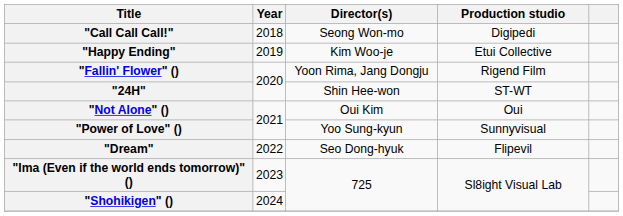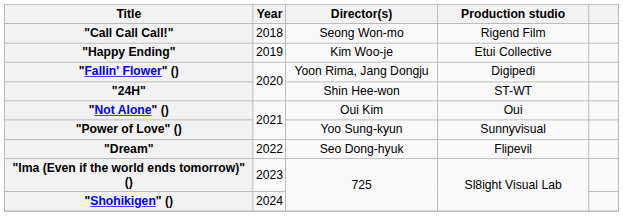 <table class="wikitable sortable plainrowheaders" style="text-align:center;">
 <tr>
 <th scope="col" style="width:20em;">Title</th>
 <th scope="col" style="width:2em;">Year</th>
 <th scope="col" style="width:12em;">Director(s)</th>
 <th scope="col" style="width:12em;">Production studio</th>
 <th scope="col" style="width:2em;" class="unsortable"></th>
 </tr>
 <tr>
 <th scope="row">"Call Call Call!"</th>
 <td>2018</td>
 <td>Seong Won-mo</td>
-<td>Digipedi</td>
+<td>Rigend Film</td>
 <td></td>
 </tr>
 <tr>
 <th scope="row">"Happy Ending"</th>
 <td>2019</td>
 <td>Kim Woo-je</td>
 <td>Etui Collective</td>
 <td></td>
 </tr>
 <tr>
 <th scope="row">"<a href='#'>Fallin' Flower</a>" ()</th>
 <td rowspan="2">2020</td>
 <td>Yoon Rima, Jang Dongju</td>
-<td>Rigend Film</td>
+<td>Digipedi</td>
 <td></td>
 </tr>
 <tr>
 <th scope="row">"24H"</th>
 <td>Shin Hee-won</td>
 <td>ST-WT</td>
 <td></td>
 </tr>
 <tr>
 <th scope="row">"<a href='#'>Not Alone</a>" ()</th>
 <td rowspan="2">2021</td>
 <td>Oui Kim</td>
 <td>Oui</td>
 <td></td>
 </tr>
 <tr>
 <th scope="row">"Power of Love" ()</th>
 <td>Yoo Sung-kyun</td>
 <td>Sunnyvisual</td>
 <td></td>
 </tr>
 <tr>
 <th scope="row">"Dream"</th>
 <td>2022</td>
 <td>Seo Dong-hyuk</td>
 <td>Flipevil</td>
 <td></td>
 </tr>
 <tr>
 <th scope="row">"Ima (Even if the world ends tomorrow)"<br>()</th>
 <td>2023</td>
 <td rowspan="2">725</td>
 <td rowspan="2">Sl8ight Visual Lab</td>
 <td></td>
 </tr>
 <tr>
 <th scope="row">"<a href='#'>Shohikigen</a>" ()</th>
 <td>2024</td>
 <td></td>
 </tr>
 <tr>
 </tr>
 </table>
